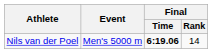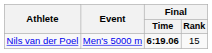 <table class="wikitable" style="font-size:90%">
 <tr>
 <th rowspan=2>Athlete</th>
 <th rowspan=2>Event</th>
 <th colspan=2>Final</th>
 </tr>
 <tr style="font-size:95%">
 <th>Time</th>
 <th>Rank</th>
 </tr>
 <tr align=center>
 <td align=left><a href='#'>Nils van der Poel</a></td>
 <td align=left><a href='#'>Men's 5000 m</a></td>
 <td><strong>6:19.06</strong></td>
-<td>14</td>
+<td>15</td>
 </tr>
 </table>
